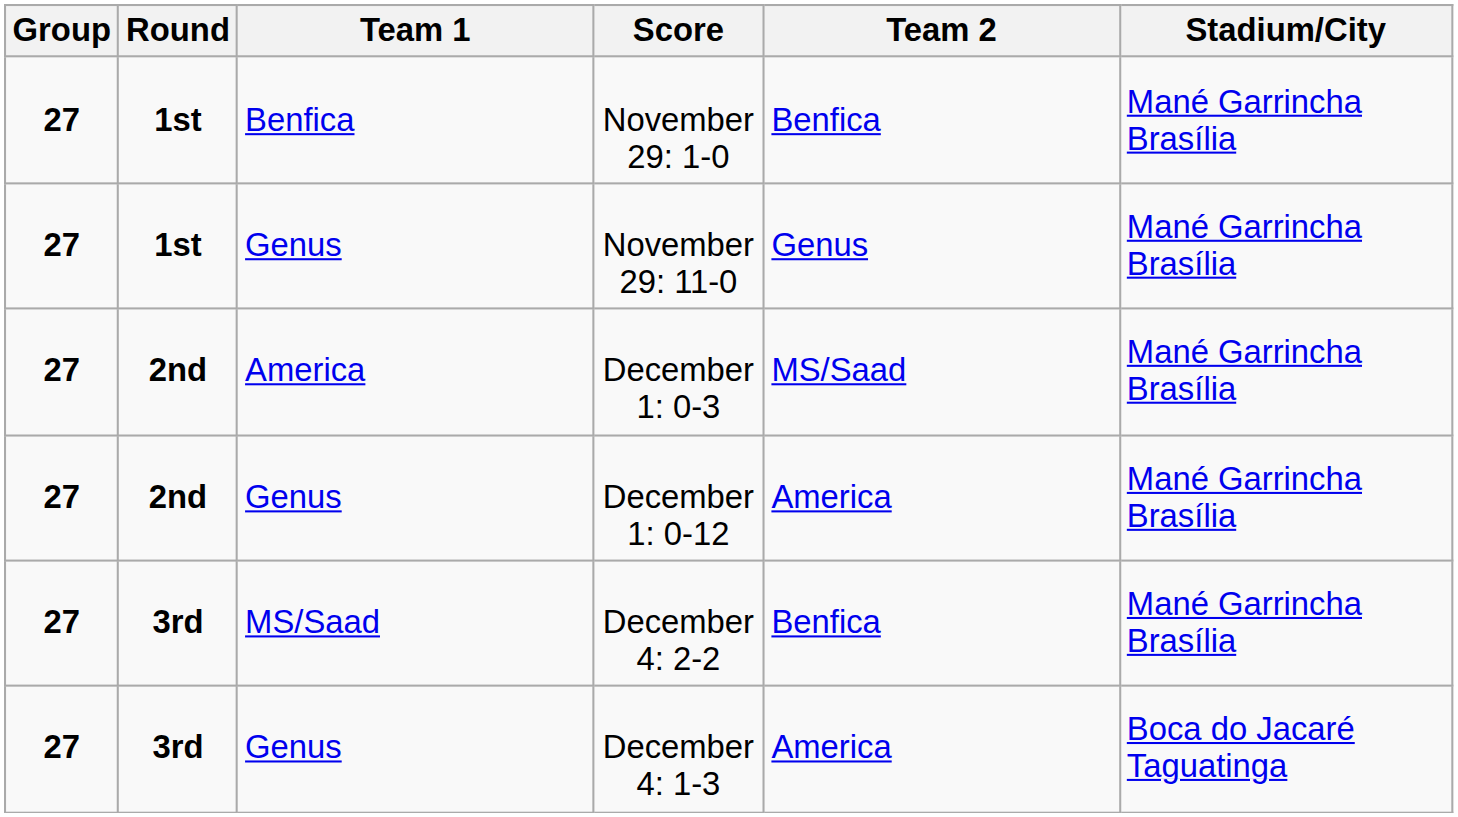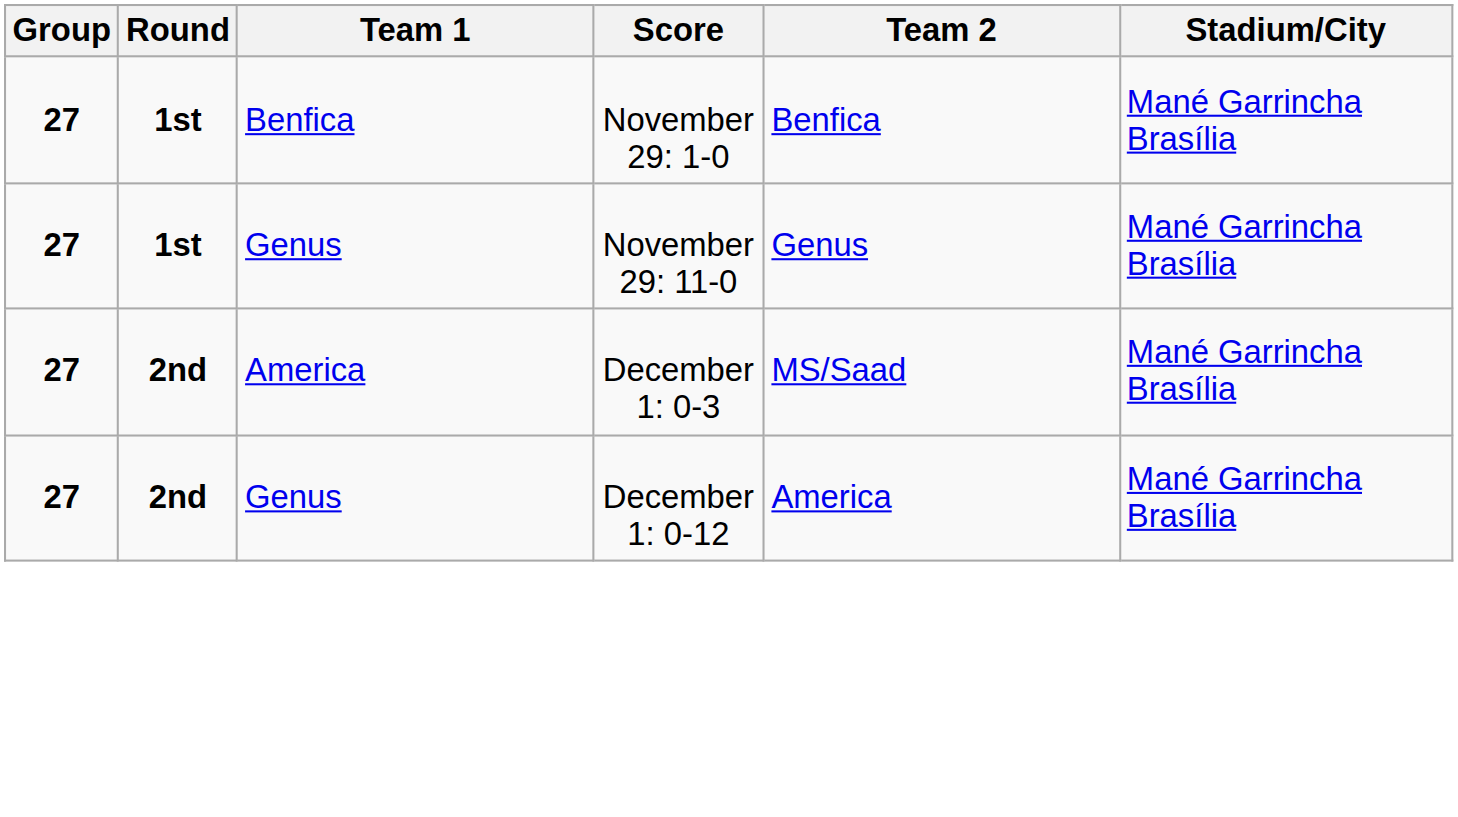 <table class="wikitable">
 <tr>
 <th width="20">Group</th>
 <th width="20">Round</th>
 <th width="166">Team 1</th>
 <th width="76">Score</th>
 <th width="166">Team 2</th>
 <th width="155">Stadium/City</th>
 </tr>
 <tr>
 <td style="text-align:center"><strong>27</strong></td>
 <td style="text-align:center"><strong>1st</strong></td>
 <td> <a href='#'>Benfica</a></td>
 <td style="text-align:center"><br>November 29: 1-0</td>
 <td> <a href='#'>Benfica</a></td>
 <td><a href='#'>Mané Garrincha</a> <br>  <a href='#'>Brasília</a></td>
 </tr>
 <tr>
 <td style="text-align:center"><strong>27</strong></td>
 <td style="text-align:center"><strong>1st</strong></td>
 <td> <a href='#'>Genus</a></td>
 <td style="text-align:center"><br>November 29: 11-0</td>
 <td> <a href='#'>Genus</a></td>
 <td><a href='#'>Mané Garrincha</a> <br>  <a href='#'>Brasília</a></td>
 </tr>
 <tr>
 <td style="text-align:center"><strong>27</strong></td>
 <td style="text-align:center"><strong>2nd</strong></td>
 <td> <a href='#'>America</a></td>
 <td style="text-align:center"><br>December 1: 0-3</td>
 <td> <a href='#'>MS/Saad</a></td>
 <td><a href='#'>Mané Garrincha</a> <br>  <a href='#'>Brasília</a></td>
 </tr>
 <tr>
 <td style="text-align:center"><strong>27</strong></td>
 <td style="text-align:center"><strong>2nd</strong></td>
 <td> <a href='#'>Genus</a></td>
 <td style="text-align:center"><br>December 1: 0-12</td>
 <td> <a href='#'>America</a></td>
 <td><a href='#'>Mané Garrincha</a> <br>  <a href='#'>Brasília</a></td>
 </tr>
-<tr>
-<td style="text-align:center"><strong>27</strong></td>
-<td style="text-align:center"><strong>3rd</strong></td>
-<td> <a href='#'>MS/Saad</a></td>
-<td style="text-align:center"><br>December 4: 2-2</td>
-<td> <a href='#'>Benfica</a></td>
-<td><a href='#'>Mané Garrincha</a> <br>  <a href='#'>Brasília</a></td>
-</tr>
-<tr>
-<td style="text-align:center"><strong>27</strong></td>
-<td style="text-align:center"><strong>3rd</strong></td>
-<td> <a href='#'>Genus</a></td>
-<td style="text-align:center"><br>December 4: 1-3</td>
-<td> <a href='#'>America</a></td>
-<td><a href='#'>Boca do Jacaré</a> <br>  <a href='#'>Taguatinga</a></td>
-</tr>
 </table>
